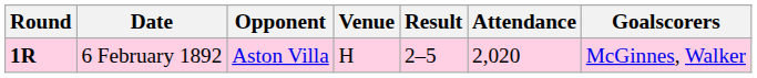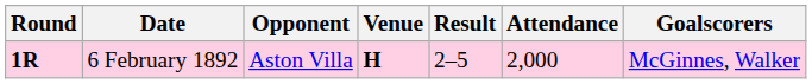 <table class="wikitable">
 <tr>
 <th>Round</th>
 <th>Date</th>
 <th>Opponent</th>
 <th>Venue</th>
 <th>Result</th>
 <th>Attendance</th>
 <th>Goalscorers</th>
 </tr>
 <tr style="background-color: #ffd0e3;">
 <td><strong>1R</strong></td>
 <td>6 February 1892</td>
 <td><a href='#'>Aston Villa</a></td>
-<td>H</td>
+<td><strong>H</strong></td>
 <td>2–5</td>
-<td>2,020</td>
+<td>2,000</td>
 <td><a href='#'>McGinnes</a>, <a href='#'>Walker</a></td>
 </tr>
 </table>
